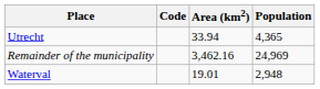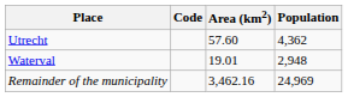 <table class="wikitable sortable">
 <tr>
 <th>Place</th>
 <th>Code</th>
 <th>Area (km<sup>2</sup>)</th>
 <th>Population</th>
 </tr>
 <tr>
 <td><a href='#'>Utrecht</a></td>
 <td></td>
-<td>33.94</td>
-<td>4,365</td>
+<td>57.60</td>
+<td>4,362</td>
+</tr>
+<tr>
+<td><a href='#'>Waterval</a></td>
+<td></td>
+<td>19.01</td>
+<td>2,948</td>
 </tr>
 <tr>
 <td><em>Remainder of the municipality</em></td>
 <td></td>
 <td>3,462.16</td>
 <td>24,969</td>
 </tr>
-<tr>
-<td><a href='#'>Waterval</a></td>
-<td></td>
-<td>19.01</td>
-<td>2,948</td>
-</tr>
 </table>
